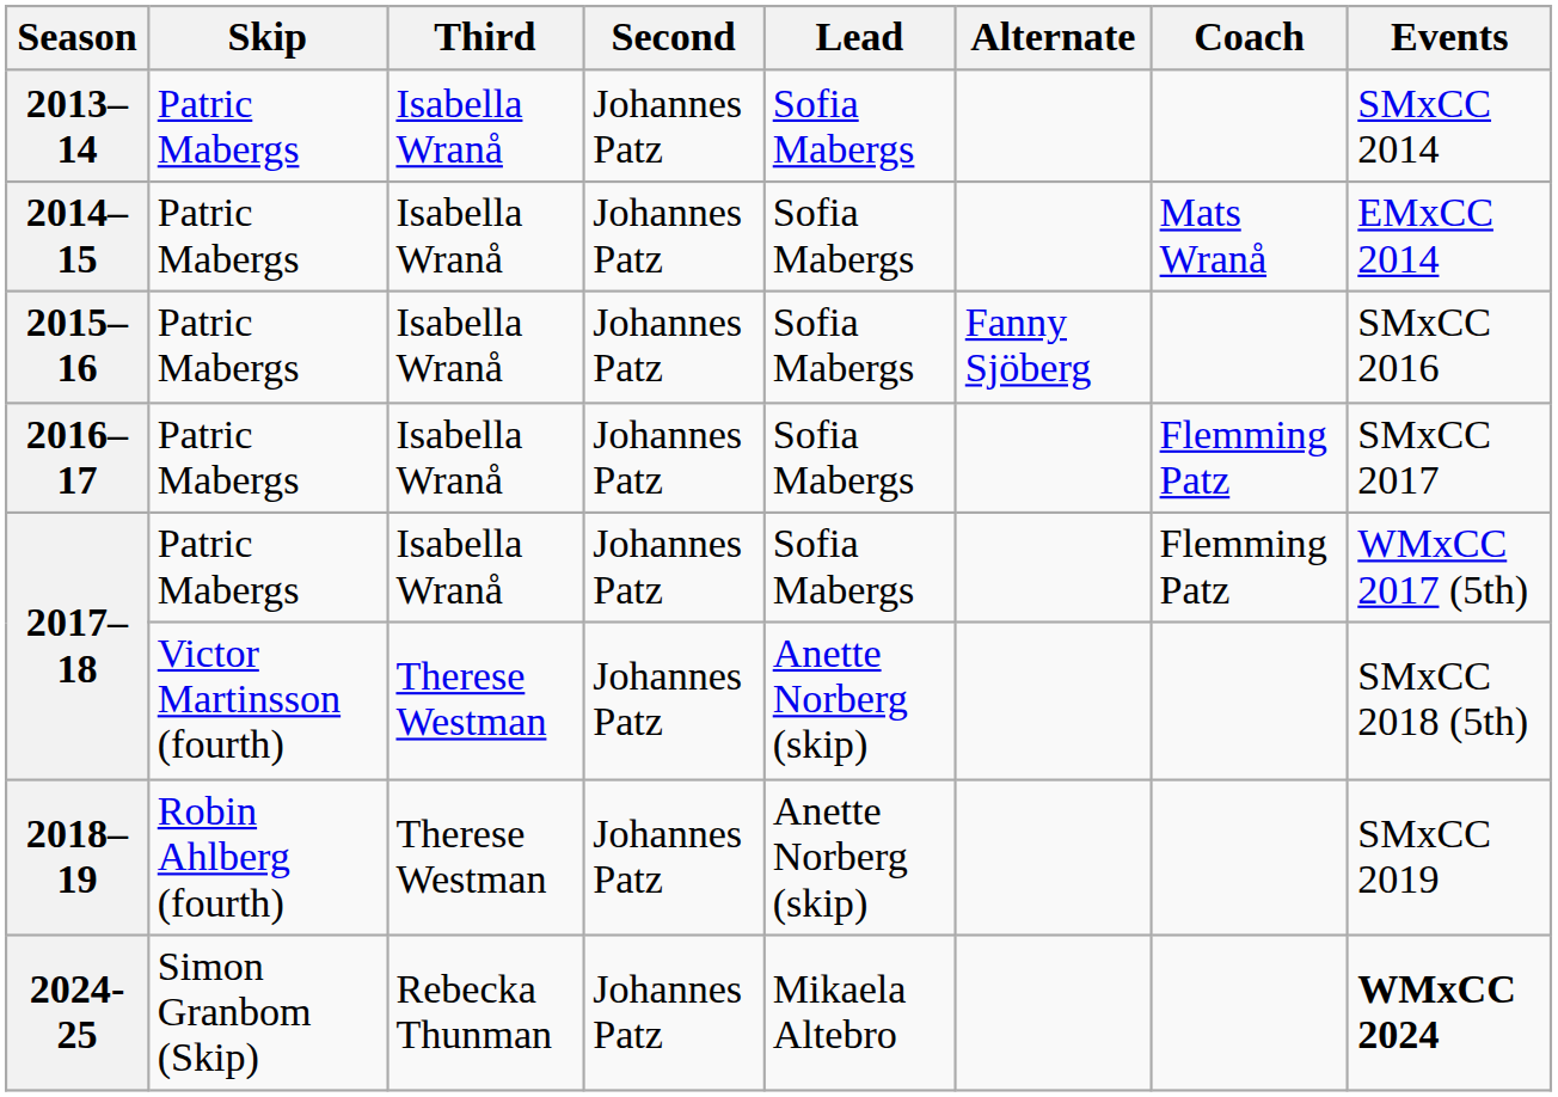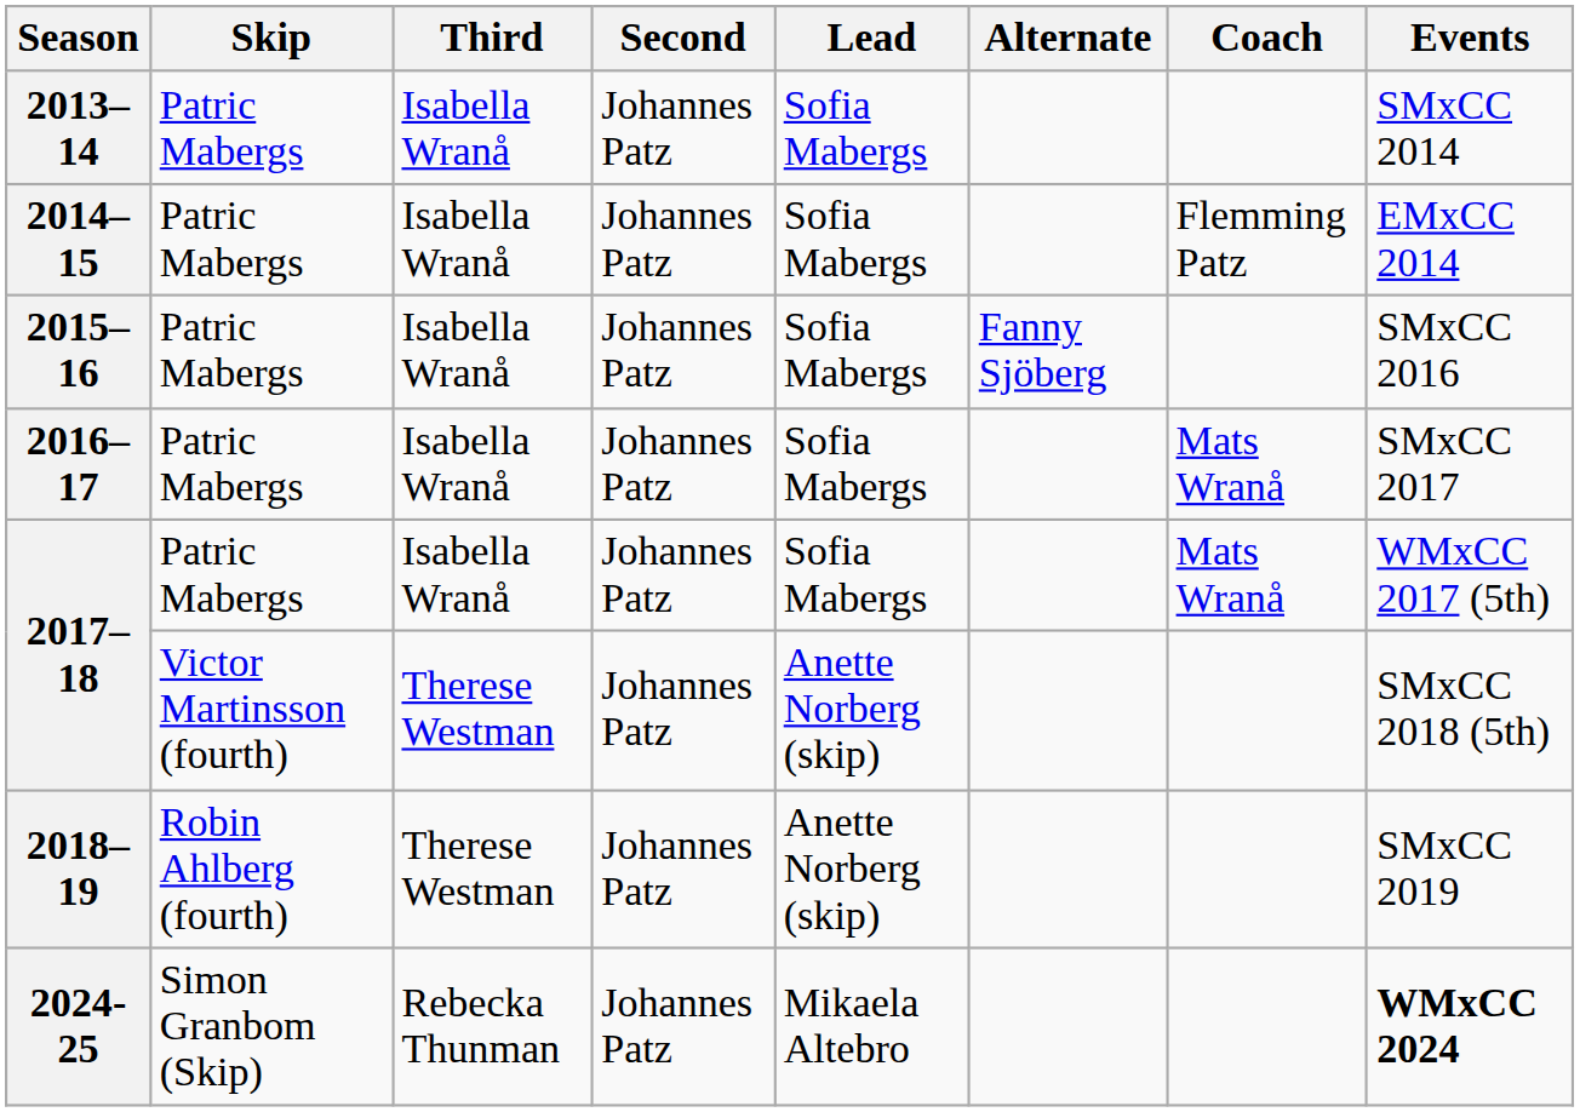 <table class="wikitable">
 <tr>
 <th scope="col">Season</th>
 <th scope="col">Skip</th>
 <th scope="col">Third</th>
 <th scope="col">Second</th>
 <th scope="col">Lead</th>
 <th scope="col">Alternate</th>
 <th scope="col">Coach</th>
 <th scope="col">Events</th>
 </tr>
 <tr>
 <th scope="row">2013–14</th>
 <td><a href='#'>Patric Mabergs</a></td>
 <td><a href='#'>Isabella Wranå</a></td>
 <td>Johannes Patz</td>
 <td><a href='#'>Sofia Mabergs</a></td>
 <td></td>
 <td></td>
 <td><a href='#'>SMxCC</a> 2014 </td>
 </tr>
 <tr>
 <th scope="row">2014–15</th>
 <td>Patric Mabergs</td>
 <td>Isabella Wranå</td>
 <td>Johannes Patz</td>
 <td>Sofia Mabergs</td>
 <td></td>
-<td><a href='#'>Mats Wranå</a></td>
+<td>Flemming Patz</td>
 <td><a href='#'>EMxCC 2014</a> </td>
 </tr>
 <tr>
 <th scope="row">2015–16</th>
 <td>Patric Mabergs</td>
 <td>Isabella Wranå</td>
 <td>Johannes Patz</td>
 <td>Sofia Mabergs</td>
 <td><a href='#'>Fanny Sjöberg</a></td>
 <td></td>
 <td>SMxCC 2016 </td>
 </tr>
 <tr>
 <th scope="row">2016–17</th>
 <td>Patric Mabergs</td>
 <td>Isabella Wranå</td>
 <td>Johannes Patz</td>
 <td>Sofia Mabergs</td>
 <td></td>
-<td><a href='#'>Flemming Patz</a></td>
+<td><a href='#'>Mats Wranå</a></td>
 <td>SMxCC 2017 </td>
 </tr>
 <tr>
 <th scope="row" rowspan=2>2017–18</th>
 <td>Patric Mabergs</td>
 <td>Isabella Wranå</td>
 <td>Johannes Patz</td>
 <td>Sofia Mabergs</td>
 <td></td>
-<td>Flemming Patz</td>
+<td><a href='#'>Mats Wranå</a></td>
 <td><a href='#'>WMxCC 2017</a> (5th)</td>
 </tr>
 <tr>
 <td><a href='#'>Victor Martinsson</a> (fourth)</td>
 <td><a href='#'>Therese Westman</a></td>
 <td>Johannes Patz</td>
 <td><a href='#'>Anette Norberg</a> (skip)</td>
 <td></td>
 <td></td>
 <td>SMxCC 2018 (5th)</td>
 </tr>
 <tr>
 <th scope="row">2018–19</th>
 <td><a href='#'>Robin Ahlberg</a> (fourth)</td>
 <td>Therese Westman</td>
 <td>Johannes Patz</td>
 <td>Anette Norberg (skip)</td>
 <td></td>
 <td></td>
 <td>SMxCC 2019 </td>
 </tr>
 <tr>
 <th scope="row">2024-25</th>
 <td>Simon Granbom (Skip)</td>
 <td>Rebecka Thunman</td>
 <td>Johannes Patz</td>
 <td>Mikaela Altebro</td>
 <td></td>
 <td></td>
 <td><strong>WMxCC 2024 </strong></td>
 </tr>
 </table>
